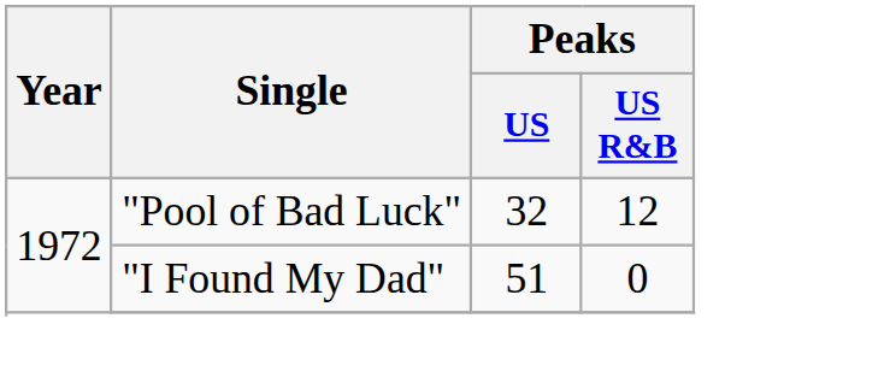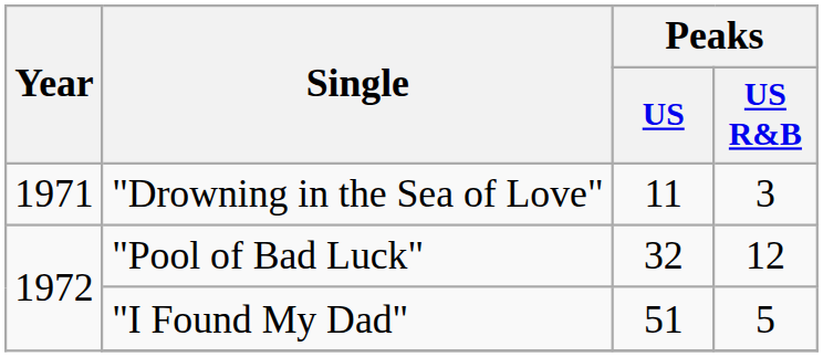 <table class="wikitable" style="text-align:center;">
 <tr>
 <th rowspan="2">Year</th>
 <th rowspan="2">Single</th>
 <th colspan="2">Peaks</th>
 </tr>
 <tr style="font-size:smaller;">
 <th width="35"><a href='#'>US</a><br></th>
 <th width="35"><a href='#'>US<br>R&B</a><br></th>
 </tr>
 <tr>
+<td rowspan="1">1971</td>
+<td align="left">"Drowning in the Sea of Love"</td>
+<td>11</td>
+<td>3</td>
+</tr>
+<tr>
 <td rowspan="4">1972</td>
 <td align="left">"Pool of Bad Luck"</td>
 <td>32</td>
 <td>12</td>
 </tr>
 <tr>
 <td align="left">"I Found My Dad"</td>
 <td>51</td>
-<td>0</td>
+<td>5</td>
 </tr>
 <tr>
 </tr>
 </table>
